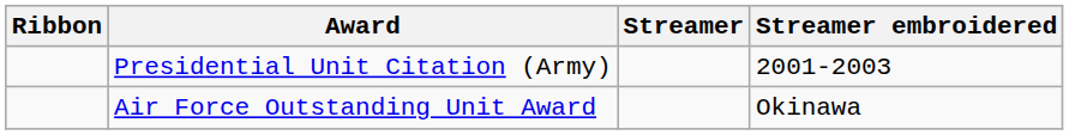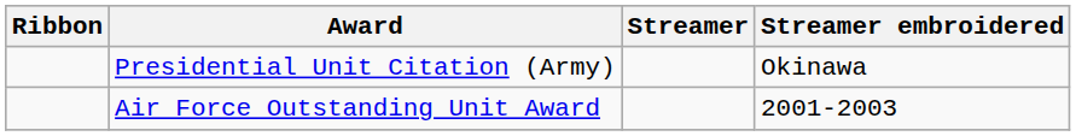 <table class="wikitable">
 <tr style="background:#efefef;">
 <th>Ribbon</th>
 <th>Award</th>
 <th>Streamer</th>
 <th>Streamer embroidered</th>
 </tr>
 <tr>
 <td></td>
 <td><a href='#'>Presidential Unit Citation</a> (Army)</td>
 <td></td>
-<td>2001-2003</td>
+<td>Okinawa</td>
 </tr>
 <tr>
 <td></td>
 <td><a href='#'>Air Force Outstanding Unit Award</a></td>
 <td></td>
-<td>Okinawa</td>
+<td>2001-2003</td>
 </tr>
 </table>
